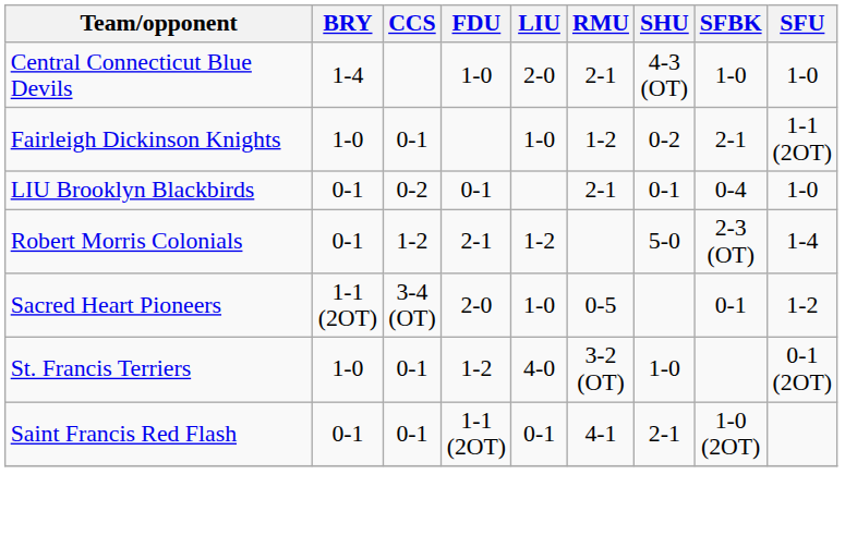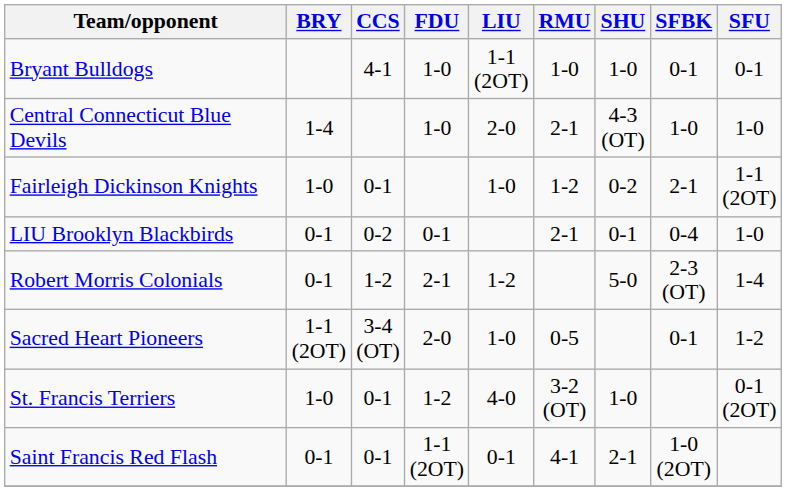 <table class="wikitable" style="text-align: center">
 <tr>
 <th width="200">Team/opponent</th>
 <th width="30"><a href='#'>BRY</a></th>
 <th width="30"><a href='#'>CCS</a></th>
 <th width="30"><a href='#'>FDU</a></th>
 <th width="30"><a href='#'>LIU</a></th>
 <th width="30"><a href='#'>RMU</a></th>
 <th width="30"><a href='#'>SHU</a></th>
 <th width="30"><a href='#'>SFBK</a></th>
 <th width="30"><a href='#'>SFU</a></th>
+</tr>
+<tr>
+<td align=left><a href='#'>Bryant Bulldogs</a></td>
+<td></td>
+<td>4-1</td>
+<td>1-0</td>
+<td>1-1 (2OT)</td>
+<td>1-0</td>
+<td>1-0</td>
+<td>0-1</td>
+<td>0-1</td>
 </tr>
 <tr>
 <td align=left><a href='#'>Central Connecticut Blue Devils</a></td>
 <td>1-4</td>
 <td></td>
 <td>1-0</td>
 <td>2-0</td>
 <td>2-1</td>
 <td>4-3 (OT)</td>
 <td>1-0</td>
 <td>1-0</td>
 </tr>
 <tr>
 <td align=left><a href='#'>Fairleigh Dickinson Knights</a></td>
 <td>1-0</td>
 <td>0-1</td>
 <td></td>
 <td>1-0</td>
 <td>1-2</td>
 <td>0-2</td>
 <td>2-1</td>
 <td>1-1 (2OT)</td>
 </tr>
 <tr>
 <td align=left><a href='#'>LIU Brooklyn Blackbirds</a></td>
 <td>0-1</td>
 <td>0-2</td>
 <td>0-1</td>
 <td></td>
 <td>2-1</td>
 <td>0-1</td>
 <td>0-4</td>
 <td>1-0</td>
 </tr>
 <tr>
 <td align=left><a href='#'>Robert Morris Colonials</a></td>
 <td>0-1</td>
 <td>1-2</td>
 <td>2-1</td>
 <td>1-2</td>
 <td></td>
 <td>5-0</td>
 <td>2-3 (OT)</td>
 <td>1-4</td>
 </tr>
 <tr>
 <td align=left><a href='#'>Sacred Heart Pioneers</a></td>
 <td>1-1 (2OT)</td>
 <td>3-4 (OT)</td>
 <td>2-0</td>
 <td>1-0</td>
 <td>0-5</td>
 <td></td>
 <td>0-1</td>
 <td>1-2</td>
 </tr>
 <tr>
 <td align=left><a href='#'>St. Francis Terriers</a></td>
 <td>1-0</td>
 <td>0-1</td>
 <td>1-2</td>
 <td>4-0</td>
 <td>3-2 (OT)</td>
 <td>1-0</td>
 <td></td>
 <td>0-1 (2OT)</td>
 </tr>
 <tr>
 <td align=left><a href='#'>Saint Francis Red Flash</a></td>
 <td>0-1</td>
 <td>0-1</td>
 <td>1-1 (2OT)</td>
 <td>0-1</td>
 <td>4-1</td>
 <td>2-1</td>
 <td>1-0 (2OT)</td>
 <td></td>
 </tr>
 <tr>
 </tr>
 </table>
